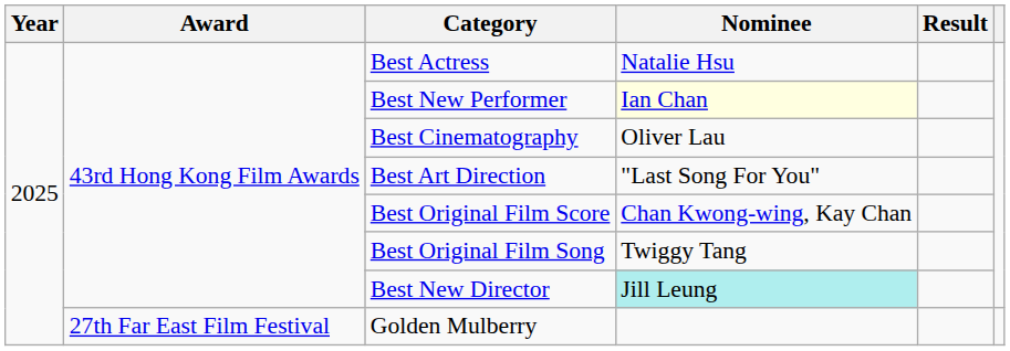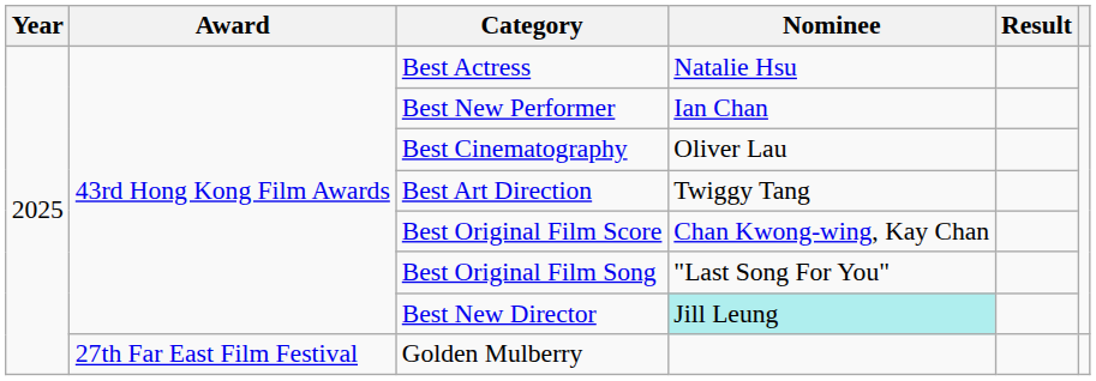 <table class="wikitable plainrowheaders">
 <tr>
 <th>Year</th>
 <th>Award</th>
 <th>Category</th>
 <th>Nominee</th>
 <th>Result</th>
 <th></th>
 </tr>
 <tr>
 <td rowspan="8">2025</td>
 <td rowspan="7"><a href='#'>43rd Hong Kong Film Awards</a></td>
 <td><a href='#'>Best Actress</a></td>
 <td><a href='#'>Natalie Hsu</a></td>
 <td></td>
 <td rowspan="7"></td>
 </tr>
 <tr>
 <td><a href='#'>Best New Performer</a></td>
-<td style="background: lightyellow;"><a href='#'>Ian Chan</a></td>
+<td><a href='#'>Ian Chan</a></td>
 <td></td>
 </tr>
 <tr>
 <td><a href='#'>Best Cinematography</a></td>
 <td>Oliver Lau</td>
 <td></td>
 </tr>
 <tr>
 <td><a href='#'>Best Art Direction</a></td>
-<td>"Last Song For You"</td>
+<td>Twiggy Tang</td>
 <td></td>
 </tr>
 <tr>
 <td><a href='#'>Best Original Film Score</a></td>
 <td><a href='#'>Chan Kwong-wing</a>, Kay Chan</td>
 <td></td>
 </tr>
 <tr>
 <td><a href='#'>Best Original Film Song</a></td>
-<td>Twiggy Tang</td>
+<td>"Last Song For You"</td>
 <td></td>
 </tr>
 <tr>
 <td><a href='#'>Best New Director</a></td>
 <td style="background: paleturquoise;">Jill Leung</td>
 <td></td>
 </tr>
 <tr>
 <td><a href='#'>27th Far East Film Festival</a></td>
 <td>Golden Mulberry</td>
 <td></td>
 <td></td>
 <td></td>
 </tr>
 </table>
